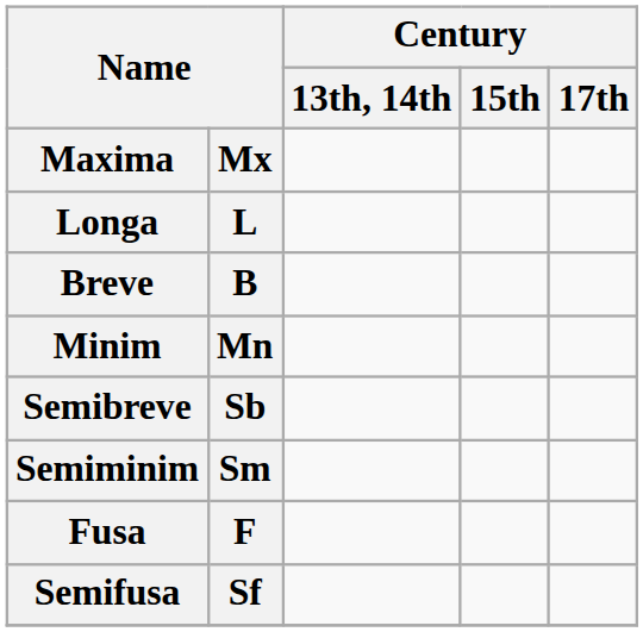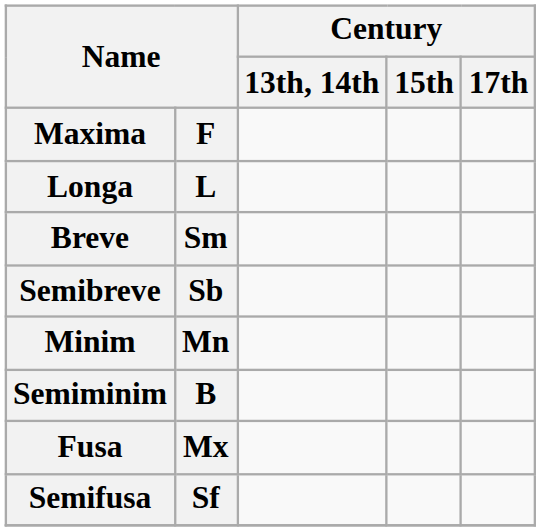 <table class="wikitable" style="float:right; font-size: 85%; clear:right;">
 <tr>
 <th rowspan="2" colspan="2" scope="column">Name</th>
 <th colspan="3" scope="row">Century</th>
 </tr>
 <tr>
 <th scope="column">13th, 14th</th>
 <th scope="column">15th</th>
 <th scope="column">17th</th>
 </tr>
 <tr>
 <th scope="row">Maxima</th>
-<th scope="row">Mx</th>
+<th scope="row">F</th>
 <td></td>
 <td></td>
 <td> </td>
 </tr>
 <tr>
 <th scope="row">Longa</th>
 <th scope="row">L</th>
 <td></td>
 <td></td>
 <td> </td>
 </tr>
 <tr>
 <th scope="row">Breve</th>
-<th scope="row">B</th>
+<th scope="row">Sm</th>
+<td></td>
+<td></td>
+<td></td>
+</tr>
+<tr>
+<th scope="row">Semibreve</th>
+<th scope="row">Sb</th>
 <td></td>
 <td></td>
 <td></td>
 </tr>
 <tr>
 <th scope="row">Minim</th>
 <th scope="row">Mn</th>
 <td></td>
 <td></td>
 <td></td>
 </tr>
 <tr>
-<th scope="row">Semibreve</th>
-<th scope="row">Sb</th>
-<td></td>
-<td></td>
-<td></td>
-</tr>
-<tr>
 <th scope="row">Semiminim</th>
-<th scope="row">Sm</th>
+<th scope="row">B</th>
 <td></td>
 <td></td>
 <td></td>
 </tr>
 <tr>
 <th scope="row">Fusa</th>
-<th scope="row">F</th>
+<th scope="row">Mx</th>
 <td></td>
 <td></td>
 <td></td>
 </tr>
 <tr>
 <th scope="row">Semifusa</th>
 <th scope="row">Sf</th>
 <td> </td>
 <td></td>
 <td></td>
 </tr>
 <tr>
 </tr>
 </table>
